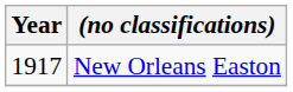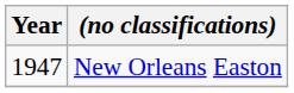 <table class="wikitable sortable">
 <tr>
 <th>Year</th>
 <th><em>(no classifications)</em></th>
 </tr>
 <tr>
-<td>1917</td>
+<td>1947</td>
 <td><a href='#'>New Orleans</a> <a href='#'>Easton</a></td>
 </tr>
 <tr>
 </tr>
 </table>
